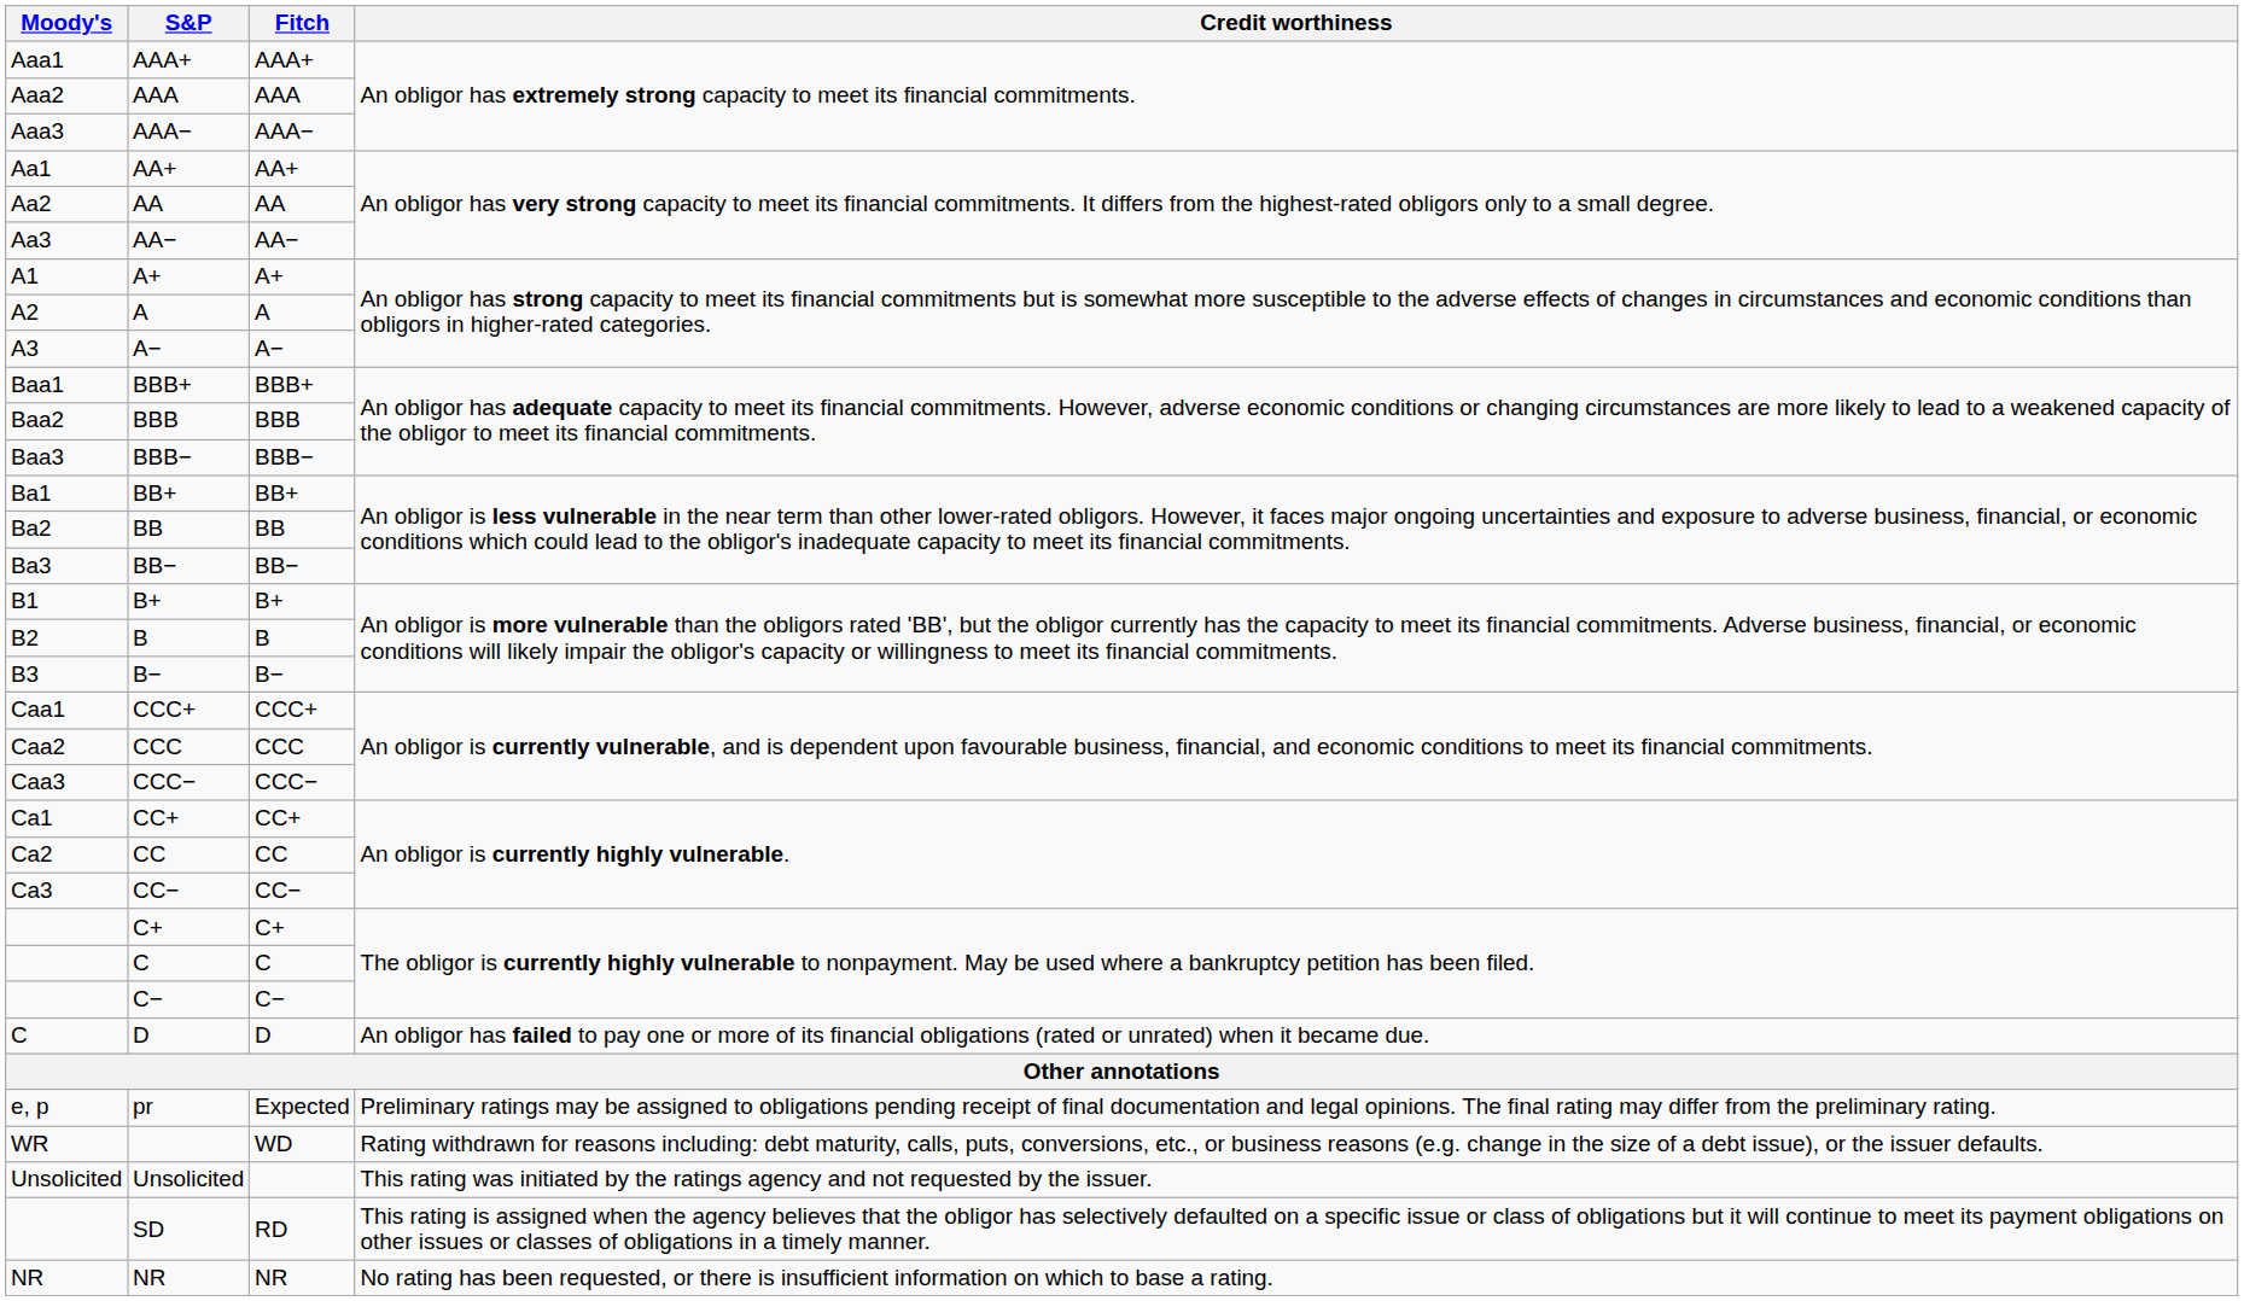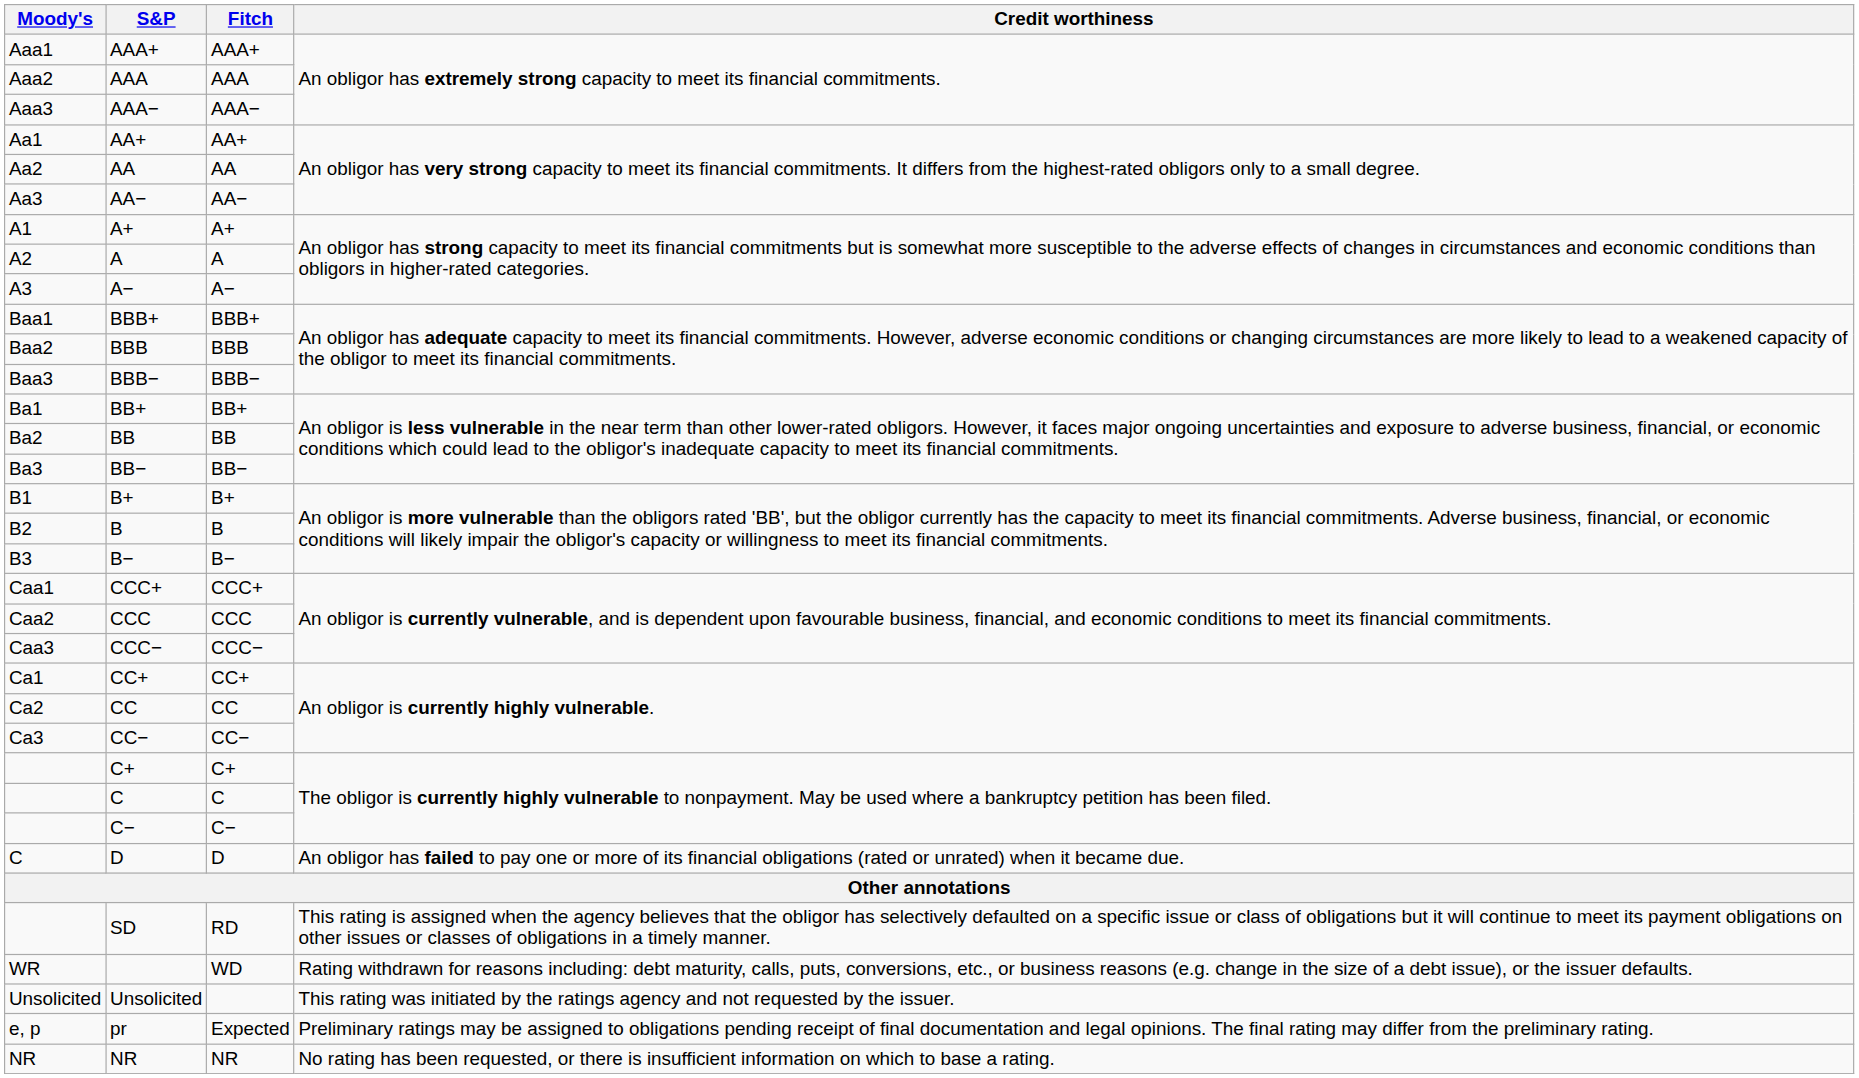 <table class="wikitable">
 <tr>
 <th><a href='#'>Moody's</a></th>
 <th><a href='#'>S&P</a></th>
 <th><a href='#'>Fitch</a></th>
 <th>Credit worthiness</th>
 </tr>
 <tr>
 <td>Aaa1</td>
 <td>AAA+</td>
 <td>AAA+</td>
 <td rowspan="3">An obligor has <strong>extremely strong</strong> capacity to meet its financial commitments.</td>
 </tr>
 <tr>
 <td>Aaa2</td>
 <td>AAA</td>
 <td>AAA</td>
 </tr>
 <tr>
 <td>Aaa3</td>
 <td>AAA−</td>
 <td>AAA−</td>
 </tr>
 <tr>
 <td>Aa1</td>
 <td>AA+</td>
 <td>AA+</td>
 <td rowspan="3">An obligor has <strong>very strong</strong> capacity to meet its financial commitments. It differs from the highest-rated obligors only to a small degree.</td>
 </tr>
 <tr>
 <td>Aa2</td>
 <td>AA</td>
 <td>AA</td>
 </tr>
 <tr>
 <td>Aa3</td>
 <td>AA−</td>
 <td>AA−</td>
 </tr>
 <tr>
 <td>A1</td>
 <td>A+</td>
 <td>A+</td>
 <td rowspan="3">An obligor has <strong>strong</strong> capacity to meet its financial commitments but is somewhat more susceptible to the adverse effects of changes in circumstances and economic conditions than obligors in higher-rated categories.</td>
 </tr>
 <tr>
 <td>A2</td>
 <td>A</td>
 <td>A</td>
 </tr>
 <tr>
 <td>A3</td>
 <td>A−</td>
 <td>A−</td>
 </tr>
 <tr>
 <td>Baa1</td>
 <td>BBB+</td>
 <td>BBB+</td>
 <td rowspan="3">An obligor has <strong>adequate</strong> capacity to meet its financial commitments. However, adverse economic conditions or changing circumstances are more likely to lead to a weakened capacity of the obligor to meet its financial commitments.</td>
 </tr>
 <tr>
 <td>Baa2</td>
 <td>BBB</td>
 <td>BBB</td>
 </tr>
 <tr>
 <td>Baa3</td>
 <td>BBB−</td>
 <td>BBB−</td>
 </tr>
 <tr>
 <td>Ba1</td>
 <td>BB+</td>
 <td>BB+</td>
 <td rowspan="3">An obligor is <strong>less vulnerable</strong> in the near term than other lower-rated obligors. However, it faces major ongoing uncertainties and exposure to adverse business, financial, or economic conditions which could lead to the obligor's inadequate capacity to meet its financial commitments.</td>
 </tr>
 <tr>
 <td>Ba2</td>
 <td>BB</td>
 <td>BB</td>
 </tr>
 <tr>
 <td>Ba3</td>
 <td>BB−</td>
 <td>BB−</td>
 </tr>
 <tr>
 <td>B1</td>
 <td>B+</td>
 <td>B+</td>
 <td rowspan="3">An obligor is <strong>more vulnerable</strong> than the obligors rated 'BB', but the obligor currently has the capacity to meet its financial commitments. Adverse business, financial, or economic conditions will likely impair the obligor's capacity or willingness to meet its financial commitments.</td>
 </tr>
 <tr>
 <td>B2</td>
 <td>B</td>
 <td>B</td>
 </tr>
 <tr>
 <td>B3</td>
 <td>B−</td>
 <td>B−</td>
 </tr>
 <tr>
 <td>Caa1</td>
 <td>CCC+</td>
 <td CCC +>CCC+</td>
 <td rowspan="3">An obligor is <strong>currently vulnerable</strong>, and is dependent upon favourable business, financial, and economic conditions to meet its financial commitments.</td>
 </tr>
 <tr>
 <td>Caa2</td>
 <td>CCC</td>
 <td>CCC</td>
 </tr>
 <tr>
 <td>Caa3</td>
 <td>CCC−</td>
 <td>CCC−</td>
 </tr>
 <tr>
 <td>Ca1</td>
 <td>CC+</td>
 <td>CC+</td>
 <td rowspan="3">An obligor is <strong>currently highly vulnerable</strong>.</td>
 </tr>
 <tr>
 <td>Ca2</td>
 <td>CC</td>
 <td>CC</td>
 </tr>
 <tr>
 <td>Ca3</td>
 <td>CC−</td>
 <td>CC−</td>
 </tr>
 <tr>
 <td></td>
 <td>C+</td>
 <td>C+</td>
 <td rowspan="3">The obligor is <strong>currently highly vulnerable</strong> to nonpayment. May be used where a bankruptcy petition has been filed.</td>
 </tr>
 <tr>
 <td></td>
 <td>C</td>
 <td>C</td>
 </tr>
 <tr>
 <td></td>
 <td>C−</td>
 <td>C−</td>
 </tr>
 <tr>
 <td>C</td>
 <td>D</td>
 <td>D</td>
 <td>An obligor has <strong>failed</strong> to pay one or more of its financial obligations (rated or unrated) when it became due.</td>
 </tr>
 <tr>
 <th scope="colgroup" colspan="4">Other annotations</th>
 </tr>
 <tr>
-<td>e, p</td>
-<td>pr</td>
-<td>Expected</td>
-<td>Preliminary ratings may be assigned to obligations pending receipt of final documentation and legal opinions. The final rating may differ from the preliminary rating.</td>
+<td></td>
+<td>SD</td>
+<td>RD</td>
+<td>This rating is assigned when the agency believes that the obligor has selectively defaulted on a specific issue or class of obligations but it will continue to meet its payment obligations on other issues or classes of obligations in a timely manner.</td>
 </tr>
 <tr>
 <td>WR</td>
 <td></td>
 <td>WD</td>
 <td>Rating withdrawn for reasons including: debt maturity, calls, puts, conversions, etc., or business reasons (e.g. change in the size of a debt issue), or the issuer defaults.</td>
 </tr>
 <tr>
 <td>Unsolicited</td>
 <td>Unsolicited</td>
 <td></td>
 <td>This rating was initiated by the ratings agency and not requested by the issuer.</td>
 </tr>
 <tr>
-<td></td>
-<td>SD</td>
-<td>RD</td>
-<td>This rating is assigned when the agency believes that the obligor has selectively defaulted on a specific issue or class of obligations but it will continue to meet its payment obligations on other issues or classes of obligations in a timely manner.</td>
+<td>e, p</td>
+<td>pr</td>
+<td>Expected</td>
+<td>Preliminary ratings may be assigned to obligations pending receipt of final documentation and legal opinions. The final rating may differ from the preliminary rating.</td>
 </tr>
 <tr>
 <td>NR</td>
 <td>NR</td>
 <td>NR</td>
 <td>No rating has been requested, or there is insufficient information on which to base a rating.</td>
 </tr>
 </table>
